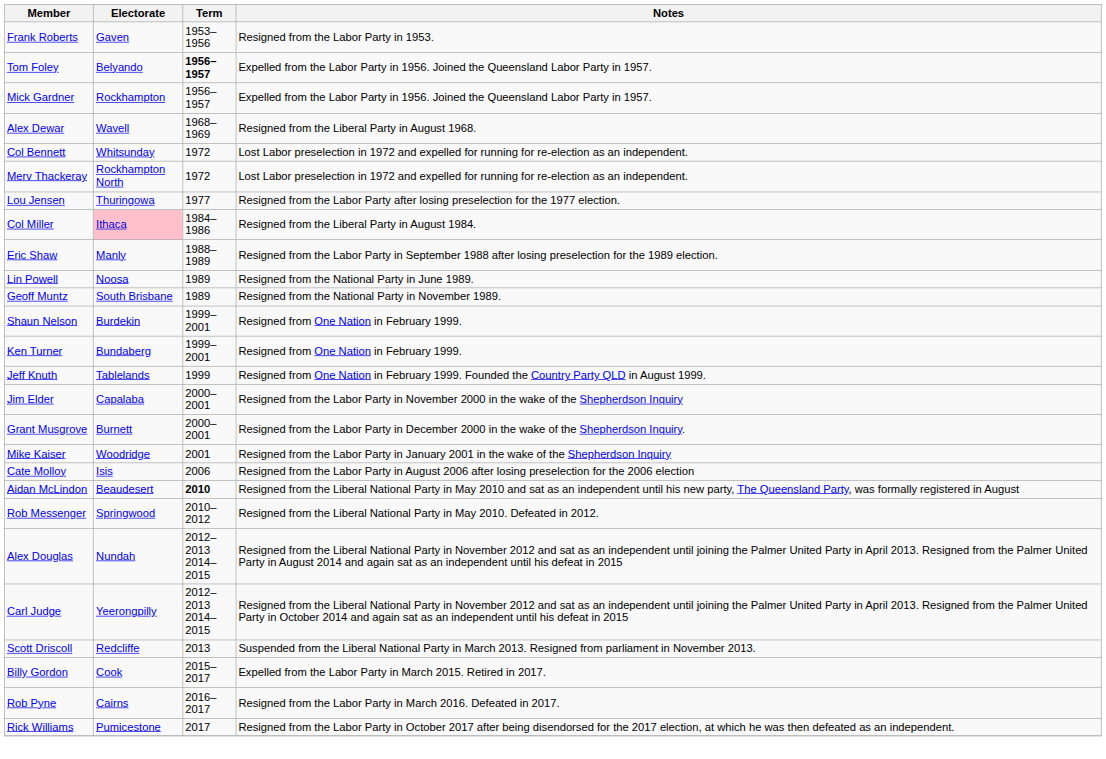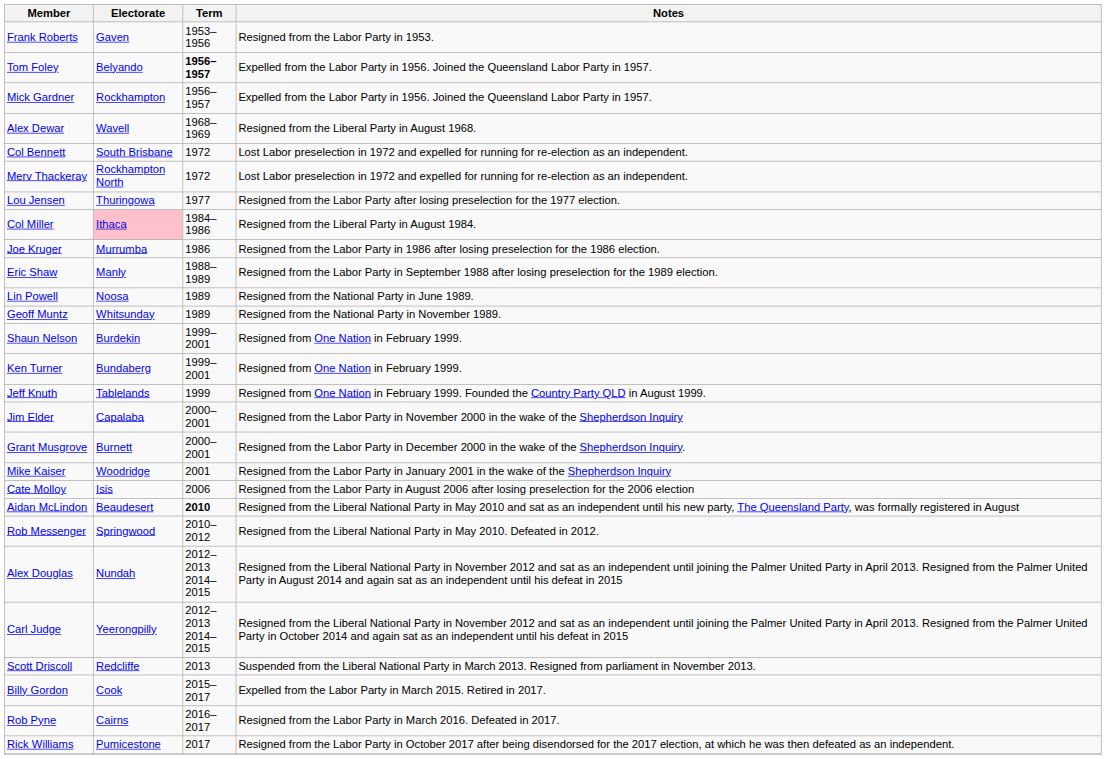 <table class="wikitable">
 <tr>
 <th width=120px>Member</th>
 <th width=120px>Electorate</th>
 <th>Term</th>
 <th>Notes</th>
 </tr>
 <tr>
 <td><a href='#'>Frank Roberts</a></td>
 <td><a href='#'>Gaven</a></td>
 <td>1953–1956</td>
 <td>Resigned from the Labor Party in 1953.</td>
 </tr>
 <tr>
 <td><a href='#'>Tom Foley</a></td>
 <td><a href='#'>Belyando</a></td>
 <td><strong>1956–1957</strong></td>
 <td>Expelled from the Labor Party in 1956. Joined the Queensland Labor Party in 1957.</td>
 </tr>
 <tr>
 <td><a href='#'>Mick Gardner</a></td>
 <td><a href='#'>Rockhampton</a></td>
 <td>1956–1957</td>
 <td>Expelled from the Labor Party in 1956. Joined the Queensland Labor Party in 1957.</td>
 </tr>
 <tr>
 <td><a href='#'>Alex Dewar</a></td>
 <td><a href='#'>Wavell</a></td>
 <td>1968–1969</td>
 <td>Resigned from the Liberal Party in August 1968.</td>
 </tr>
 <tr>
 <td><a href='#'>Col Bennett</a></td>
-<td><a href='#'>Whitsunday</a></td>
+<td><a href='#'>South Brisbane</a></td>
 <td>1972</td>
 <td>Lost Labor preselection in 1972 and expelled for running for re-election as an independent.</td>
 </tr>
 <tr>
 <td><a href='#'>Merv Thackeray</a></td>
 <td><a href='#'>Rockhampton North</a></td>
 <td>1972</td>
 <td>Lost Labor preselection in 1972 and expelled for running for re-election as an independent.</td>
 </tr>
 <tr>
 <td><a href='#'>Lou Jensen</a></td>
 <td><a href='#'>Thuringowa</a></td>
 <td>1977</td>
 <td>Resigned from the Labor Party after losing preselection for the 1977 election.</td>
 </tr>
 <tr>
 <td><a href='#'>Col Miller</a></td>
 <td style="background: pink;"><a href='#'>Ithaca</a></td>
 <td>1984–1986</td>
 <td>Resigned from the Liberal Party in August 1984.</td>
 </tr>
 <tr>
+<td><a href='#'>Joe Kruger</a></td>
+<td><a href='#'>Murrumba</a></td>
+<td>1986</td>
+<td>Resigned from the Labor Party in 1986 after losing preselection for the 1986 election.</td>
+</tr>
+<tr>
 <td><a href='#'>Eric Shaw</a></td>
 <td><a href='#'>Manly</a></td>
 <td>1988–1989</td>
 <td>Resigned from the Labor Party in September 1988 after losing preselection for the 1989 election.</td>
 </tr>
 <tr>
 <td><a href='#'>Lin Powell</a></td>
 <td><a href='#'>Noosa</a></td>
 <td>1989</td>
 <td>Resigned from the National Party in June 1989.</td>
 </tr>
 <tr>
 <td><a href='#'>Geoff Muntz</a></td>
-<td><a href='#'>South Brisbane</a></td>
+<td><a href='#'>Whitsunday</a></td>
 <td>1989</td>
 <td>Resigned from the National Party in November 1989.</td>
 </tr>
 <tr>
 <td><a href='#'>Shaun Nelson</a></td>
 <td><a href='#'>Burdekin</a></td>
 <td>1999–2001</td>
 <td>Resigned from <a href='#'>One Nation</a> in February 1999.</td>
 </tr>
 <tr>
 <td><a href='#'>Ken Turner</a></td>
 <td><a href='#'>Bundaberg</a></td>
 <td>1999–2001</td>
 <td>Resigned from <a href='#'>One Nation</a> in February 1999.</td>
 </tr>
 <tr>
 <td><a href='#'>Jeff Knuth</a></td>
 <td><a href='#'>Tablelands</a></td>
 <td>1999</td>
 <td>Resigned from <a href='#'>One Nation</a> in February 1999. Founded the <a href='#'>Country Party QLD</a> in August 1999.</td>
 </tr>
 <tr>
 <td><a href='#'>Jim Elder</a></td>
 <td><a href='#'>Capalaba</a></td>
 <td>2000–2001</td>
 <td>Resigned from the Labor Party in November 2000 in the wake of the <a href='#'>Shepherdson Inquiry</a></td>
 </tr>
 <tr>
 <td><a href='#'>Grant Musgrove</a></td>
 <td><a href='#'>Burnett</a></td>
 <td>2000–2001</td>
 <td>Resigned from the Labor Party in December 2000 in the wake of the <a href='#'>Shepherdson Inquiry</a>.</td>
 </tr>
 <tr>
 <td><a href='#'>Mike Kaiser</a></td>
 <td><a href='#'>Woodridge</a></td>
 <td>2001</td>
 <td>Resigned from the Labor Party in January 2001 in the wake of the <a href='#'>Shepherdson Inquiry</a></td>
 </tr>
 <tr>
 <td><a href='#'>Cate Molloy</a></td>
 <td><a href='#'>Isis</a></td>
 <td>2006</td>
 <td>Resigned from the Labor Party in August 2006 after losing preselection for the 2006 election</td>
 </tr>
 <tr>
 <td><a href='#'>Aidan McLindon</a></td>
 <td><a href='#'>Beaudesert</a></td>
 <td><strong>2010</strong></td>
 <td>Resigned from the Liberal National Party in May 2010 and sat as an independent until his new party, <a href='#'>The Queensland Party</a>, was formally registered in August</td>
 </tr>
 <tr>
 <td><a href='#'>Rob Messenger</a></td>
 <td><a href='#'>Springwood</a></td>
 <td>2010–2012</td>
 <td>Resigned from the Liberal National Party in May 2010. Defeated in 2012.</td>
 </tr>
 <tr>
 <td><a href='#'>Alex Douglas</a></td>
 <td><a href='#'>Nundah</a></td>
 <td>2012–2013<br>2014–2015</td>
 <td>Resigned from the Liberal National Party in November 2012 and sat as an independent until joining the Palmer United Party in April 2013. Resigned from the Palmer United Party in August 2014 and again sat as an independent until his defeat in 2015</td>
 </tr>
 <tr>
 <td><a href='#'>Carl Judge</a></td>
 <td><a href='#'>Yeerongpilly</a></td>
 <td>2012–2013<br>2014–2015</td>
 <td>Resigned from the Liberal National Party in November 2012 and sat as an independent until joining the Palmer United Party in April 2013. Resigned from the Palmer United Party in October 2014 and again sat as an independent until his defeat in 2015</td>
 </tr>
 <tr>
 <td><a href='#'>Scott Driscoll</a></td>
 <td><a href='#'>Redcliffe</a></td>
 <td>2013</td>
 <td>Suspended from the Liberal National Party in March 2013. Resigned from parliament in November 2013.</td>
 </tr>
 <tr>
 <td><a href='#'>Billy Gordon</a></td>
 <td><a href='#'>Cook</a></td>
 <td>2015–2017</td>
 <td>Expelled from the Labor Party in March 2015. Retired in 2017.</td>
 </tr>
 <tr>
 <td><a href='#'>Rob Pyne</a></td>
 <td><a href='#'>Cairns</a></td>
 <td>2016–2017</td>
 <td>Resigned from the Labor Party in March 2016. Defeated in 2017.</td>
 </tr>
 <tr>
 <td><a href='#'>Rick Williams</a></td>
 <td><a href='#'>Pumicestone</a></td>
 <td>2017</td>
 <td>Resigned from the Labor Party in October 2017 after being disendorsed for the 2017 election, at which he was then defeated as an independent.</td>
 </tr>
 <tr>
 </tr>
 </table>
